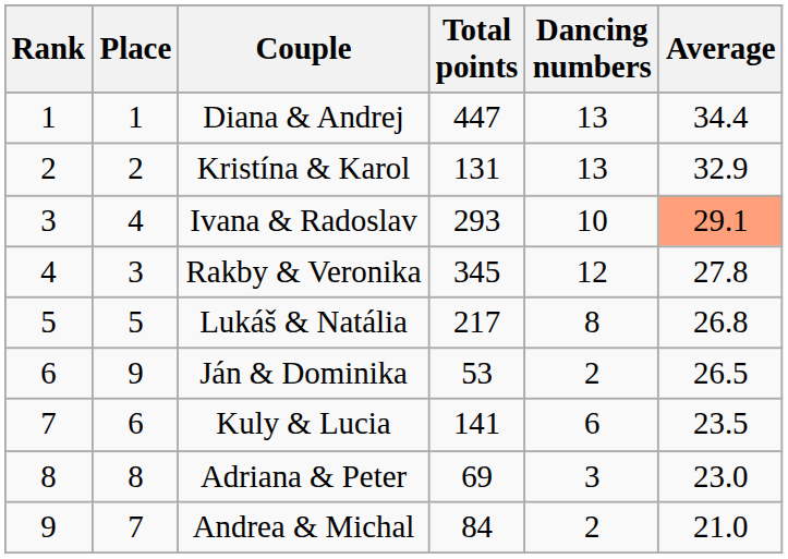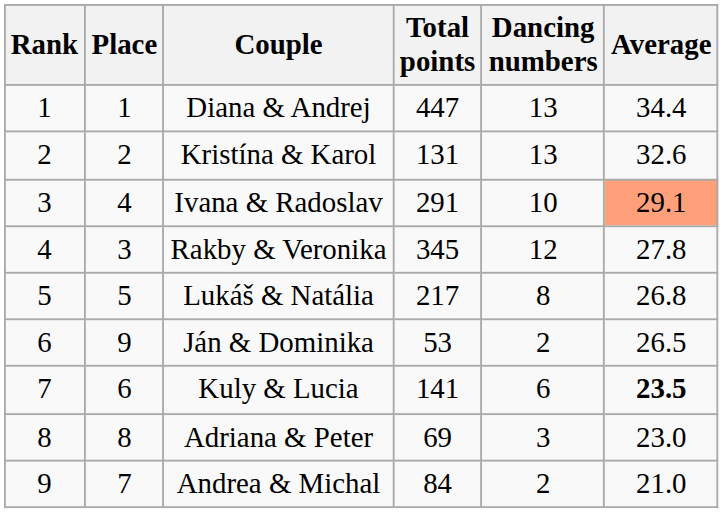 <table class="wikitable sortable" style="margin:auto; text-align:center; font-size:97%;">
 <tr>
 <th class=unsortable>Rank</th>
 <th>Place</th>
 <th class=unsortable>Couple</th>
 <th>Total <br>points</th>
 <th>Dancing <br>numbers</th>
 <th>Average</th>
 </tr>
 <tr>
 <td>1</td>
 <td>1</td>
 <td>Diana & Andrej</td>
 <td>447</td>
 <td>13</td>
 <td>34.4</td>
 </tr>
 <tr>
 <td>2</td>
 <td>2</td>
 <td>Kristína & Karol</td>
 <td>131</td>
 <td>13</td>
-<td>32.9</td>
+<td>32.6</td>
 </tr>
 <tr>
 <td>3</td>
 <td>4</td>
 <td>Ivana & Radoslav</td>
-<td>293</td>
+<td>291</td>
 <td>10</td>
 <td style="background: lightsalmon;">29.1</td>
 </tr>
 <tr>
 <td>4</td>
 <td>3</td>
 <td>Rakby & Veronika</td>
 <td>345</td>
 <td>12</td>
 <td>27.8</td>
 </tr>
 <tr>
 <td>5</td>
 <td>5</td>
 <td>Lukáš & Natália</td>
 <td>217</td>
 <td>8</td>
 <td>26.8</td>
 </tr>
 <tr>
 <td>6</td>
 <td>9</td>
 <td>Ján & Dominika</td>
 <td>53</td>
 <td>2</td>
 <td>26.5</td>
 </tr>
 <tr>
 <td>7</td>
 <td>6</td>
 <td>Kuly & Lucia</td>
 <td>141</td>
 <td>6</td>
-<td>23.5</td>
+<td><strong>23.5</strong></td>
 </tr>
 <tr>
 <td>8</td>
 <td>8</td>
 <td>Adriana & Peter</td>
 <td>69</td>
 <td>3</td>
 <td>23.0</td>
 </tr>
 <tr>
 <td>9</td>
 <td>7</td>
 <td>Andrea & Michal</td>
 <td>84</td>
 <td>2</td>
 <td>21.0</td>
 </tr>
 </table>
